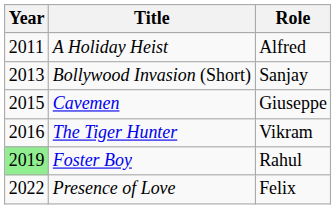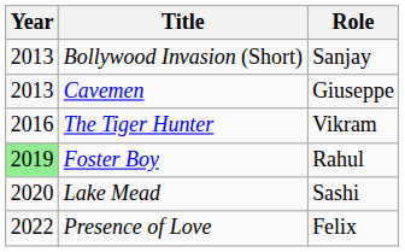 <table class=" wikitable sortable">
 <tr>
 <th>Year</th>
 <th>Title</th>
 <th>Role</th>
 </tr>
 <tr>
-<td>2011</td>
-<td><em>A Holiday Heist</em></td>
-<td>Alfred</td>
-</tr>
-<tr>
 <td>2013</td>
 <td><em>Bollywood Invasion</em> (Short)</td>
 <td>Sanjay</td>
 </tr>
 <tr>
-<td>2015</td>
+<td>2013</td>
 <td><em><a href='#'>Cavemen</a></em></td>
 <td>Giuseppe</td>
 </tr>
 <tr>
 <td>2016</td>
 <td><em><a href='#'>The Tiger Hunter</a></em></td>
 <td>Vikram</td>
 </tr>
 <tr>
 <td style="background: lightgreen;">2019</td>
 <td><em><a href='#'>Foster Boy</a></em></td>
 <td>Rahul</td>
 </tr>
 <tr>
+<td>2020</td>
+<td><em>Lake Mead</em></td>
+<td>Sashi</td>
+</tr>
+<tr>
 <td>2022</td>
 <td><em>Presence of Love</em></td>
 <td>Felix</td>
 </tr>
 </table>
